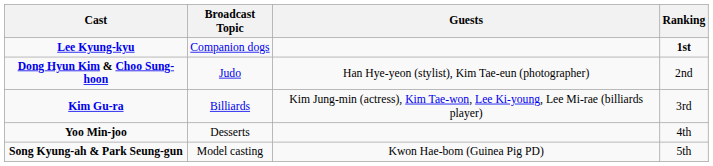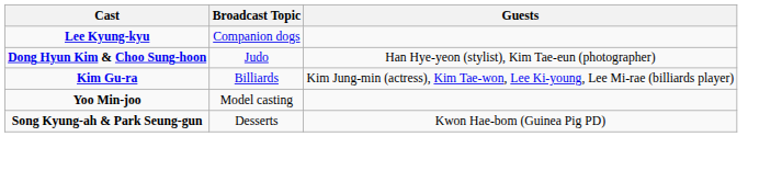 <table class="wikitable" style="font-size:90%;">
 <tr>
 <th>Cast</th>
 <th>Broadcast Topic</th>
 <th>Guests</th>
-<th>Ranking</th>
 </tr>
 <tr align="center">
 <td><strong><a href='#'>Lee Kyung-kyu</a></strong></td>
 <td><a href='#'>Companion dogs</a></td>
 <td></td>
-<td><strong>1st</strong></td>
 </tr>
 <tr align="center">
 <td><strong><a href='#'>Dong Hyun Kim</a> & <a href='#'>Choo Sung-hoon</a></strong></td>
 <td><a href='#'>Judo</a></td>
 <td>Han Hye-yeon (stylist), Kim Tae-eun (photographer)</td>
-<td>2nd</td>
 </tr>
 <tr align="center">
 <td><strong><a href='#'>Kim Gu-ra</a></strong></td>
 <td><a href='#'>Billiards</a></td>
 <td>Kim Jung-min (actress), <a href='#'>Kim Tae-won</a>, <a href='#'>Lee Ki-young</a>, Lee Mi-rae (billiards player)</td>
-<td>3rd</td>
 </tr>
 <tr align="center">
 <td><strong>Yoo Min-joo</strong></td>
-<td>Desserts</td>
+<td>Model casting</td>
 <td></td>
-<td>4th</td>
 </tr>
 <tr align="center">
 <td><strong>Song Kyung-ah & Park Seung-gun</strong></td>
-<td>Model casting</td>
+<td>Desserts</td>
 <td>Kwon Hae-bom (Guinea Pig PD)</td>
-<td>5th</td>
 </tr>
 </table>
